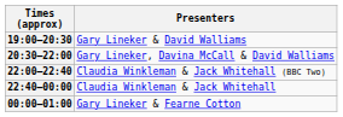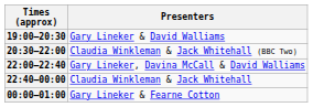 <table class="wikitable">
 <tr>
 <th>Times<br>(approx)</th>
 <th>Presenters</th>
 </tr>
 <tr>
 <th>19:00–20:30</th>
 <td><a href='#'>Gary Lineker</a>  & <a href='#'>David Walliams</a></td>
 </tr>
 <tr>
 <th>20:30–22:00</th>
-<td><a href='#'>Gary Lineker</a>, <a href='#'>Davina McCall</a> & <a href='#'>David Walliams</a></td>
+<td><a href='#'>Claudia Winkleman</a> & <a href='#'>Jack Whitehall</a> <small>(BBC Two)</small></td>
 </tr>
 <tr>
 <th>22:00–22:40</th>
-<td><a href='#'>Claudia Winkleman</a> & <a href='#'>Jack Whitehall</a> <small>(BBC Two)</small></td>
+<td><a href='#'>Gary Lineker</a>, <a href='#'>Davina McCall</a> & <a href='#'>David Walliams</a></td>
 </tr>
 <tr>
 <th>22:40–00:00</th>
 <td><a href='#'>Claudia Winkleman</a> & <a href='#'>Jack Whitehall</a></td>
 </tr>
 <tr>
 <th>00:00–01:00</th>
 <td><a href='#'>Gary Lineker</a> & <a href='#'>Fearne Cotton</a></td>
 </tr>
 </table>
